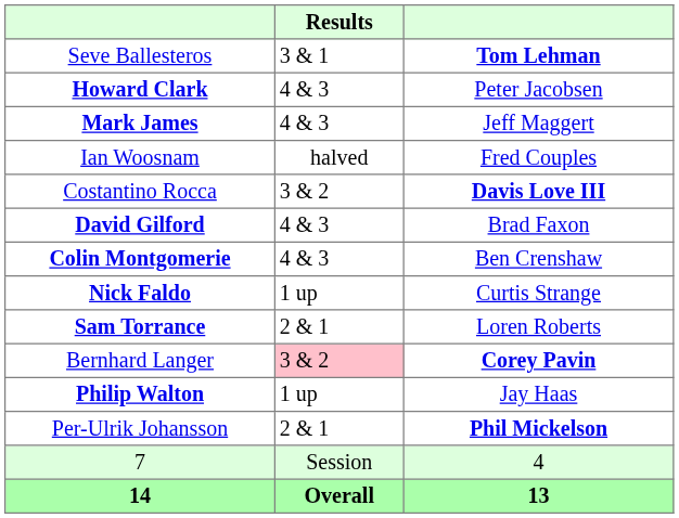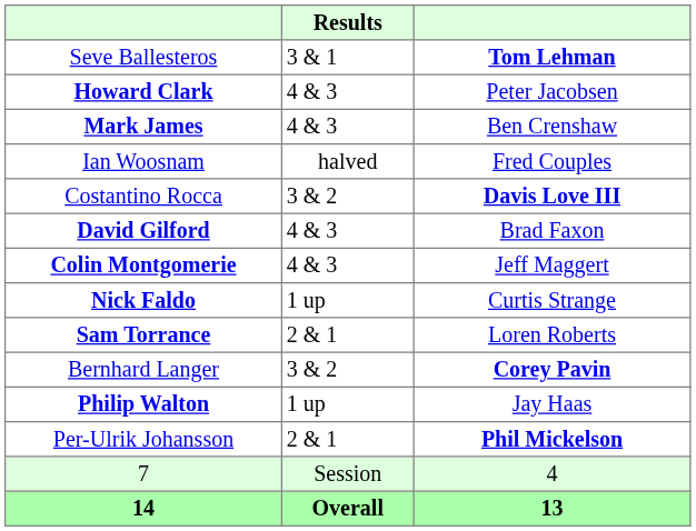 <table border="1" cellpadding="3" style="border-collapse: collapse; text-align:center;">
 <tr style="background:#dfd;">
 <th style="width:12em;"></th>
 <th style="width:5.5em;">Results</th>
 <th style="width:12em;"></th>
 </tr>
 <tr>
 <td><a href='#'>Seve Ballesteros</a></td>
 <td align=left> 3 & 1</td>
 <td><strong><a href='#'>Tom Lehman</a></strong></td>
 </tr>
 <tr>
 <td><strong><a href='#'>Howard Clark</a></strong></td>
 <td align=left> 4 & 3</td>
 <td><a href='#'>Peter Jacobsen</a></td>
 </tr>
 <tr>
 <td><strong><a href='#'>Mark James</a></strong></td>
 <td align=left> 4 & 3</td>
-<td><a href='#'>Jeff Maggert</a></td>
+<td><a href='#'>Ben Crenshaw</a></td>
 </tr>
 <tr>
 <td><a href='#'>Ian Woosnam</a></td>
 <td>halved</td>
 <td><a href='#'>Fred Couples</a></td>
 </tr>
 <tr>
 <td><a href='#'>Costantino Rocca</a></td>
 <td align=left> 3 & 2</td>
 <td><strong><a href='#'>Davis Love III</a></strong></td>
 </tr>
 <tr>
 <td><strong><a href='#'>David Gilford</a></strong></td>
 <td align=left> 4 & 3</td>
 <td><a href='#'>Brad Faxon</a></td>
 </tr>
 <tr>
 <td><strong><a href='#'>Colin Montgomerie</a></strong></td>
 <td align=left> 4 & 3</td>
-<td><a href='#'>Ben Crenshaw</a></td>
+<td><a href='#'>Jeff Maggert</a></td>
 </tr>
 <tr>
 <td><strong><a href='#'>Nick Faldo</a></strong></td>
 <td align=left> 1 up</td>
 <td><a href='#'>Curtis Strange</a></td>
 </tr>
 <tr>
 <td><strong><a href='#'>Sam Torrance</a></strong></td>
 <td align=left> 2 & 1</td>
 <td><a href='#'>Loren Roberts</a></td>
 </tr>
 <tr>
 <td><a href='#'>Bernhard Langer</a></td>
-<td align=left style="background: pink;"> 3 & 2</td>
+<td align=left> 3 & 2</td>
 <td><strong><a href='#'>Corey Pavin</a></strong></td>
 </tr>
 <tr>
 <td><strong><a href='#'>Philip Walton</a></strong></td>
 <td align=left> 1 up</td>
 <td><a href='#'>Jay Haas</a></td>
 </tr>
 <tr>
 <td><a href='#'>Per-Ulrik Johansson</a></td>
 <td align=left> 2 & 1</td>
 <td><strong><a href='#'>Phil Mickelson</a></strong></td>
 </tr>
 <tr style="background:#dfd;">
 <td>7</td>
 <td>Session</td>
 <td>4</td>
 </tr>
 <tr style="background:#afa;">
 <th>14</th>
 <th>Overall</th>
 <th>13</th>
 </tr>
 </table>
